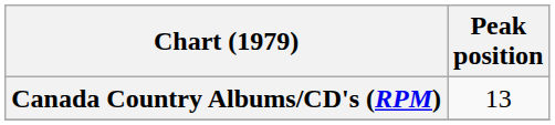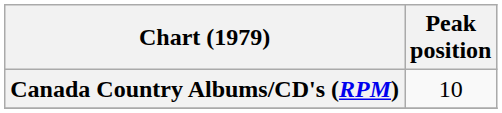 <table class="wikitable sortable plainrowheaders" style="text-align:center">
 <tr>
 <th scope="col">Chart (1979)</th>
 <th scope="col">Peak<br> position</th>
 </tr>
 <tr>
 <th scope="row">Canada Country Albums/CD's (<em><a href='#'>RPM</a></em>)</th>
-<td>13</td>
+<td>10</td>
 </tr>
 <tr>
 </tr>
 </table>
